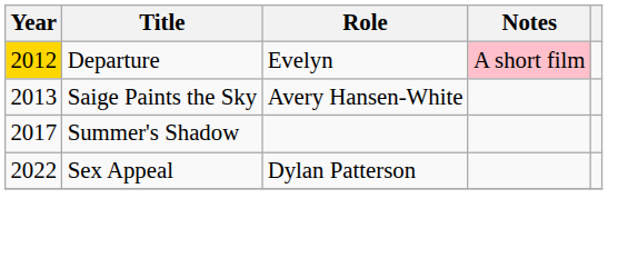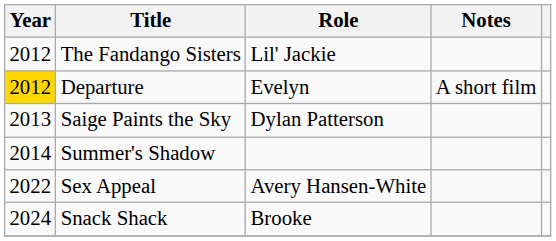 <table class="wikitable sortable">
 <tr>
 <th>Year</th>
 <th>Title</th>
 <th>Role</th>
 <th>Notes</th>
 <th></th>
 </tr>
 <tr>
+<td>2012</td>
+<td>The Fandango Sisters</td>
+<td>Lil' Jackie</td>
+<td></td>
+<td></td>
+</tr>
+<tr>
 <td style="background: gold;">2012</td>
 <td>Departure</td>
 <td>Evelyn</td>
-<td style="background: pink;">A short film</td>
+<td>A short film</td>
 <td></td>
 </tr>
 <tr>
 <td>2013</td>
 <td>Saige Paints the Sky</td>
-<td>Avery Hansen-White</td>
+<td>Dylan Patterson</td>
 <td></td>
 <td></td>
 </tr>
 <tr>
-<td>2017</td>
+<td>2014</td>
 <td>Summer's Shadow</td>
 <td></td>
 <td></td>
 <td></td>
 </tr>
 <tr>
 <td>2022</td>
 <td>Sex Appeal</td>
-<td>Dylan Patterson</td>
+<td>Avery Hansen-White</td>
+<td></td>
+<td></td>
+</tr>
+<tr>
+<td>2024</td>
+<td>Snack Shack</td>
+<td>Brooke</td>
 <td></td>
 <td></td>
 </tr>
 <tr>
 </tr>
 </table>
